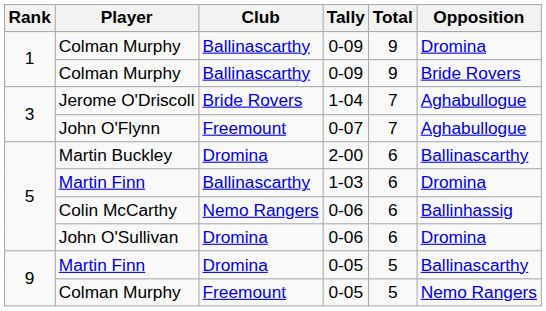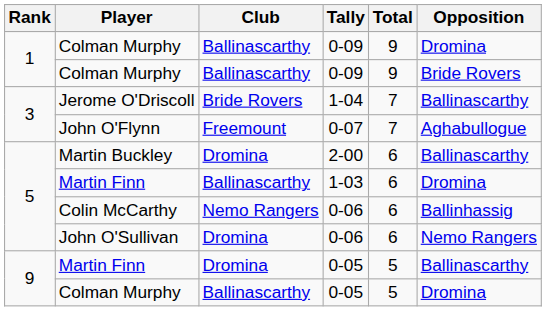 <table class="wikitable">
 <tr>
 <th>Rank</th>
 <th>Player</th>
 <th>Club</th>
 <th>Tally</th>
 <th>Total</th>
 <th>Opposition</th>
 </tr>
 <tr>
 <td rowspan="2" style="text-align:center;">1</td>
 <td>Colman Murphy</td>
 <td><a href='#'>Ballinascarthy</a></td>
 <td align=center>0-09</td>
 <td align=center>9</td>
 <td><a href='#'>Dromina</a></td>
 </tr>
 <tr>
 <td>Colman Murphy</td>
 <td><a href='#'>Ballinascarthy</a></td>
 <td align=center>0-09</td>
 <td align=center>9</td>
 <td><a href='#'>Bride Rovers</a></td>
 </tr>
 <tr>
 <td rowspan="2" style="text-align:center;">3</td>
 <td>Jerome O'Driscoll</td>
 <td><a href='#'>Bride Rovers</a></td>
 <td align=center>1-04</td>
 <td align=center>7</td>
-<td><a href='#'>Aghabullogue</a></td>
+<td><a href='#'>Ballinascarthy</a></td>
 </tr>
 <tr>
 <td>John O'Flynn</td>
 <td><a href='#'>Freemount</a></td>
 <td align=center>0-07</td>
 <td align=center>7</td>
 <td><a href='#'>Aghabullogue</a></td>
 </tr>
 <tr>
 <td rowspan="4" style="text-align:center;">5</td>
 <td>Martin Buckley</td>
 <td><a href='#'>Dromina</a></td>
 <td align=center>2-00</td>
 <td align=center>6</td>
 <td><a href='#'>Ballinascarthy</a></td>
 </tr>
 <tr>
 <td><a href='#'>Martin Finn</a></td>
 <td><a href='#'>Ballinascarthy</a></td>
 <td align=center>1-03</td>
 <td align=center>6</td>
 <td><a href='#'>Dromina</a></td>
 </tr>
 <tr>
 <td>Colin McCarthy</td>
 <td><a href='#'>Nemo Rangers</a></td>
 <td align=center>0-06</td>
 <td align=center>6</td>
 <td><a href='#'>Ballinhassig</a></td>
 </tr>
 <tr>
 <td>John O'Sullivan</td>
 <td><a href='#'>Dromina</a></td>
 <td align=center>0-06</td>
 <td align=center>6</td>
-<td><a href='#'>Dromina</a></td>
+<td><a href='#'>Nemo Rangers</a></td>
 </tr>
 <tr>
 <td rowspan="2" style="text-align:center;">9</td>
 <td><a href='#'>Martin Finn</a></td>
 <td><a href='#'>Dromina</a></td>
 <td align=center>0-05</td>
 <td align=center>5</td>
 <td><a href='#'>Ballinascarthy</a></td>
 </tr>
 <tr>
 <td>Colman Murphy</td>
-<td><a href='#'>Freemount</a></td>
+<td><a href='#'>Ballinascarthy</a></td>
 <td align=center>0-05</td>
 <td align=center>5</td>
-<td><a href='#'>Nemo Rangers</a></td>
+<td><a href='#'>Dromina</a></td>
 </tr>
 </table>
